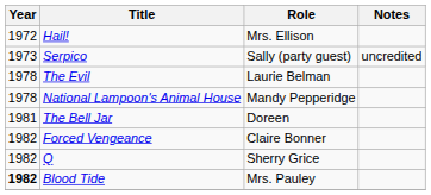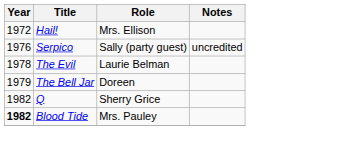 <table class="wikitable sortable">
 <tr>
 <th>Year</th>
 <th>Title</th>
 <th>Role</th>
 <th class="unsortable">Notes</th>
 </tr>
 <tr>
 <td>1972</td>
 <td><em><a href='#'>Hail!</a></em></td>
 <td>Mrs. Ellison</td>
 <td></td>
 </tr>
 <tr>
-<td>1973</td>
+<td>1976</td>
 <td><em><a href='#'>Serpico</a></em></td>
 <td>Sally (party guest)</td>
 <td>uncredited</td>
 </tr>
 <tr>
 <td>1978</td>
 <td><em><a href='#'>The Evil</a></em></td>
 <td>Laurie Belman</td>
 <td></td>
 </tr>
 <tr>
-<td>1978</td>
-<td><em><a href='#'>National Lampoon's Animal House</a></em></td>
-<td>Mandy Pepperidge</td>
-<td></td>
-</tr>
-<tr>
-<td>1981</td>
+<td>1979</td>
 <td><em><a href='#'>The Bell Jar</a></em></td>
 <td>Doreen</td>
-<td></td>
-</tr>
-<tr>
-<td>1982</td>
-<td><em><a href='#'>Forced Vengeance</a></em></td>
-<td>Claire Bonner</td>
 <td></td>
 </tr>
 <tr>
 <td>1982</td>
 <td><em><a href='#'>Q</a></em></td>
 <td>Sherry Grice</td>
 <td></td>
 </tr>
 <tr>
 <td><strong>1982</strong></td>
 <td><em><a href='#'>Blood Tide</a></em></td>
 <td>Mrs. Pauley</td>
 <td></td>
 </tr>
 <tr>
 </tr>
 </table>
